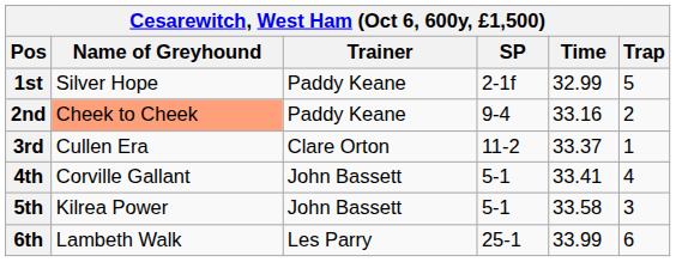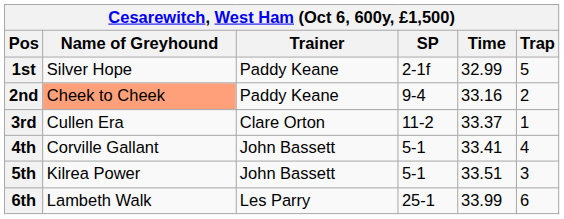 <table class="wikitable">
 <tr>
 <th colspan="6"><a href='#'>Cesarewitch</a>, <a href='#'>West Ham</a> (Oct 6, 600y, £1,500)</th>
 </tr>
 <tr>
 <th width=30>Pos</th>
 <th width=180>Name of Greyhound</th>
 <th width=150>Trainer</th>
 <th width=50>SP</th>
 <th width=50>Time</th>
 <th width=30>Trap</th>
 </tr>
 <tr>
 <th>1st</th>
 <td>Silver Hope</td>
 <td>Paddy Keane</td>
 <td>2-1f</td>
 <td>32.99</td>
 <td>5</td>
 </tr>
 <tr>
 <th>2nd</th>
 <td style="background: lightsalmon;">Cheek to Cheek</td>
 <td>Paddy Keane</td>
 <td>9-4</td>
 <td>33.16</td>
 <td>2</td>
 </tr>
 <tr>
 <th>3rd</th>
 <td>Cullen Era</td>
 <td>Clare Orton</td>
 <td>11-2</td>
 <td>33.37</td>
 <td>1</td>
 </tr>
 <tr>
 <th>4th</th>
 <td>Corville Gallant</td>
 <td>John Bassett</td>
 <td>5-1</td>
 <td>33.41</td>
 <td>4</td>
 </tr>
 <tr>
 <th>5th</th>
 <td>Kilrea Power</td>
 <td>John Bassett</td>
 <td>5-1</td>
-<td>33.58</td>
+<td>33.51</td>
 <td>3</td>
 </tr>
 <tr>
 <th>6th</th>
 <td>Lambeth Walk</td>
 <td>Les Parry</td>
 <td>25-1</td>
 <td>33.99</td>
 <td>6</td>
 </tr>
 </table>
